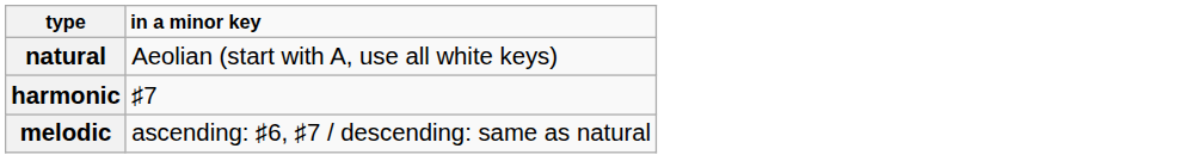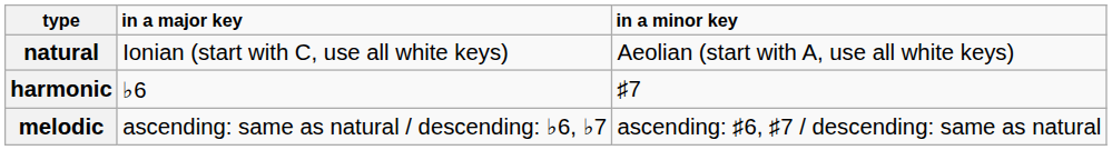 <table class=wikitable>
 <tr style="font-size:80%;vertical-align:bottom;">
 <th>type</th>
+<td><strong>in a major key</strong></td>
 <td><strong>in a minor key</strong></td>
 </tr>
 <tr>
 <th>natural</th>
+<td>Ionian (start with C, use all white keys)</td>
 <td>Aeolian (start with A, use all white keys)</td>
 </tr>
 <tr>
 <th>harmonic</th>
+<td>♭6</td>
 <td>♯7</td>
 </tr>
 <tr>
 <th>melodic</th>
+<td>ascending: same as natural / descending: ♭6, ♭7</td>
 <td>ascending: ♯6, ♯7 / descending: same as natural</td>
 </tr>
 </table>
